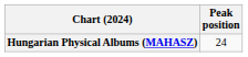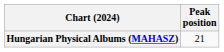 <table class="wikitable sortable plainrowheaders" style="text-align:center">
 <tr>
 <th>Chart (2024)</th>
 <th>Peak<br>position</th>
 </tr>
 <tr>
 <th scope="row">Hungarian Physical Albums (<a href='#'>MAHASZ</a>)</th>
-<td>24</td>
+<td>21</td>
 </tr>
 </table>
